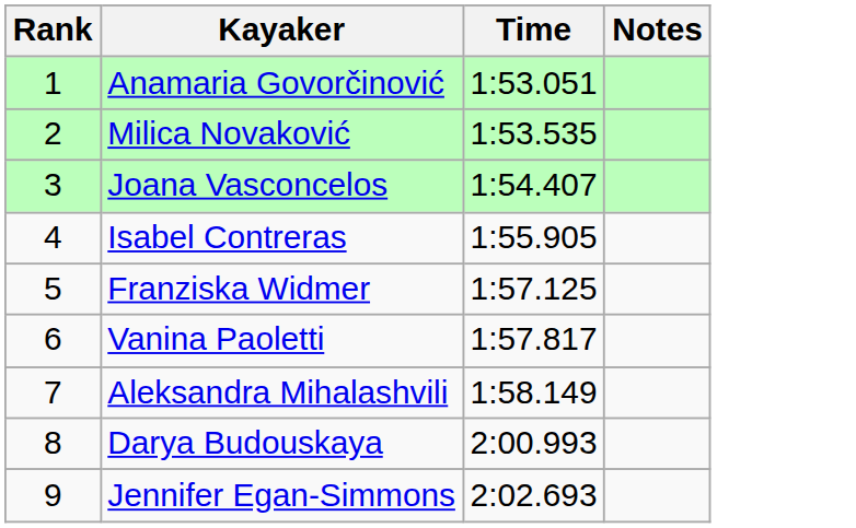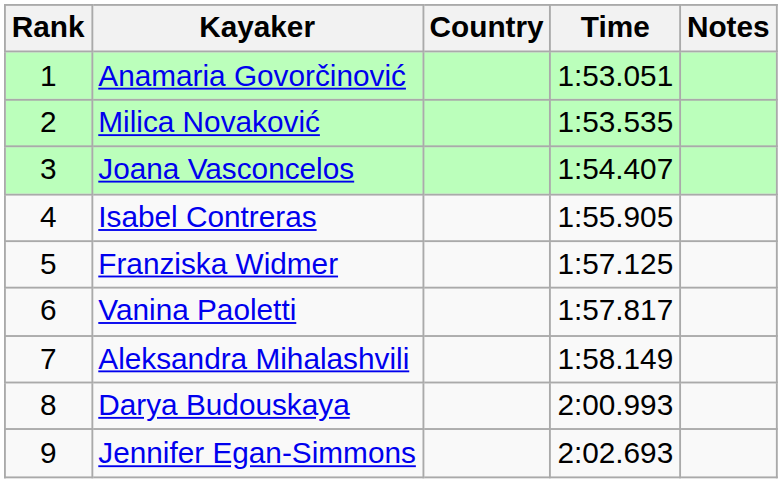 <table class="wikitable" style="text-align:center">
 <tr>
 <th>Rank</th>
 <th>Kayaker</th>
+<th>Country</th>
 <th>Time</th>
 <th>Notes</th>
 </tr>
 <tr bgcolor=bbffbb>
 <td>1</td>
 <td align=left><a href='#'>Anamaria Govorčinović</a></td>
+<td align=left></td>
 <td>1:53.051</td>
 <td></td>
 </tr>
 <tr bgcolor=bbffbb>
 <td>2</td>
 <td align=left><a href='#'>Milica Novaković</a></td>
+<td align=left></td>
 <td>1:53.535</td>
 <td></td>
 </tr>
 <tr bgcolor=bbffbb>
 <td>3</td>
 <td align=left><a href='#'>Joana Vasconcelos</a></td>
+<td align=left></td>
 <td>1:54.407</td>
 <td></td>
 </tr>
 <tr>
 <td>4</td>
 <td align=left><a href='#'>Isabel Contreras</a></td>
+<td align=left></td>
 <td>1:55.905</td>
 <td></td>
 </tr>
 <tr>
 <td>5</td>
 <td align=left><a href='#'>Franziska Widmer</a></td>
+<td align=left></td>
 <td>1:57.125</td>
 <td></td>
 </tr>
 <tr>
 <td>6</td>
 <td align=left><a href='#'>Vanina Paoletti</a></td>
+<td align=left></td>
 <td>1:57.817</td>
 <td></td>
 </tr>
 <tr>
 <td>7</td>
 <td align=left><a href='#'>Aleksandra Mihalashvili</a></td>
+<td align=left></td>
 <td>1:58.149</td>
 <td></td>
 </tr>
 <tr>
 <td>8</td>
 <td align=left><a href='#'>Darya Budouskaya</a></td>
+<td align=left></td>
 <td>2:00.993</td>
 <td></td>
 </tr>
 <tr>
 <td>9</td>
 <td align=left><a href='#'>Jennifer Egan-Simmons</a></td>
+<td align=left></td>
 <td>2:02.693</td>
 <td></td>
 </tr>
 </table>
